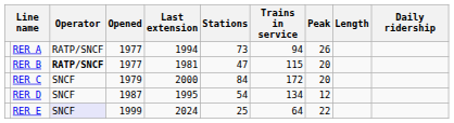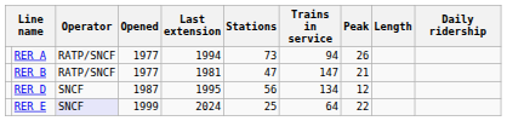 <table class="wikitable sortable" style="text-align:right;">
 <tr>
 <th colspan="2">Line name</th>
 <th>Operator</th>
 <th>Opened</th>
 <th>Last<br>extension</th>
 <th>Stations</th>
 <th>Trains<br>in service</th>
 <th>Peak </th>
 <th>Length</th>
 <th>Daily ridership</th>
 </tr>
 <tr>
 <td></td>
 <td style="text-align:left;"><a href='#'>RER A</a></td>
 <td style="text-align:left;">RATP/SNCF</td>
 <td>1977</td>
 <td>1994</td>
 <td>73</td>
 <td>94</td>
 <td>26</td>
 <td></td>
 <td></td>
 </tr>
 <tr>
 <td></td>
 <td style="text-align:left;"><a href='#'>RER B</a></td>
-<td style="text-align:left;"><strong>RATP/SNCF</strong></td>
+<td style="text-align:left;">RATP/SNCF</td>
 <td>1977</td>
 <td>1981</td>
 <td>47</td>
-<td>115</td>
-<td>20</td>
-<td></td>
-<td></td>
-</tr>
-<tr>
-<td></td>
-<td style="text-align:left;"><a href='#'>RER C</a></td>
-<td style="text-align:left;">SNCF</td>
-<td>1979</td>
-<td>2000</td>
-<td>84</td>
-<td>172</td>
-<td>20</td>
+<td>147</td>
+<td>21</td>
 <td></td>
 <td></td>
 </tr>
 <tr>
 <td></td>
 <td style="text-align:left;"><a href='#'>RER D</a></td>
 <td style="text-align:left;">SNCF</td>
 <td>1987</td>
 <td>1995</td>
-<td>54</td>
+<td>56</td>
 <td>134</td>
 <td>12</td>
 <td></td>
 <td></td>
 </tr>
 <tr>
 <td></td>
 <td style="text-align:left;"><a href='#'>RER E</a></td>
 <td style="background: lavender; text-align:left;">SNCF</td>
 <td>1999</td>
 <td>2024</td>
 <td>25</td>
 <td>64</td>
 <td>22</td>
 <td></td>
 <td></td>
 </tr>
 </table>
